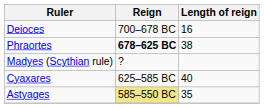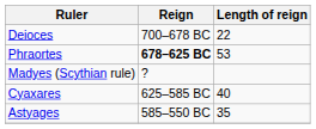 <table class="wikitable">
 <tr>
 <th>Ruler</th>
 <th>Reign</th>
 <th>Length of reign</th>
 </tr>
 <tr>
 <td><a href='#'>Deioces</a></td>
 <td>700–678 BC</td>
-<td>16</td>
+<td>22</td>
 </tr>
 <tr>
 <td><a href='#'>Phraortes</a></td>
 <td><strong>678–625 BC</strong></td>
-<td>38</td>
+<td>53</td>
 </tr>
 <tr>
 <td><a href='#'>Madyes</a> (<a href='#'>Scythian</a> rule)</td>
 <td>?</td>
 <td></td>
 </tr>
 <tr>
 <td><a href='#'>Cyaxares</a></td>
 <td>625–585 BC</td>
 <td>40</td>
 </tr>
 <tr>
 <td><a href='#'>Astyages</a></td>
-<td style="background: khaki;">585–550 BC</td>
+<td>585–550 BC</td>
 <td>35</td>
 </tr>
 <tr>
 </tr>
 </table>
